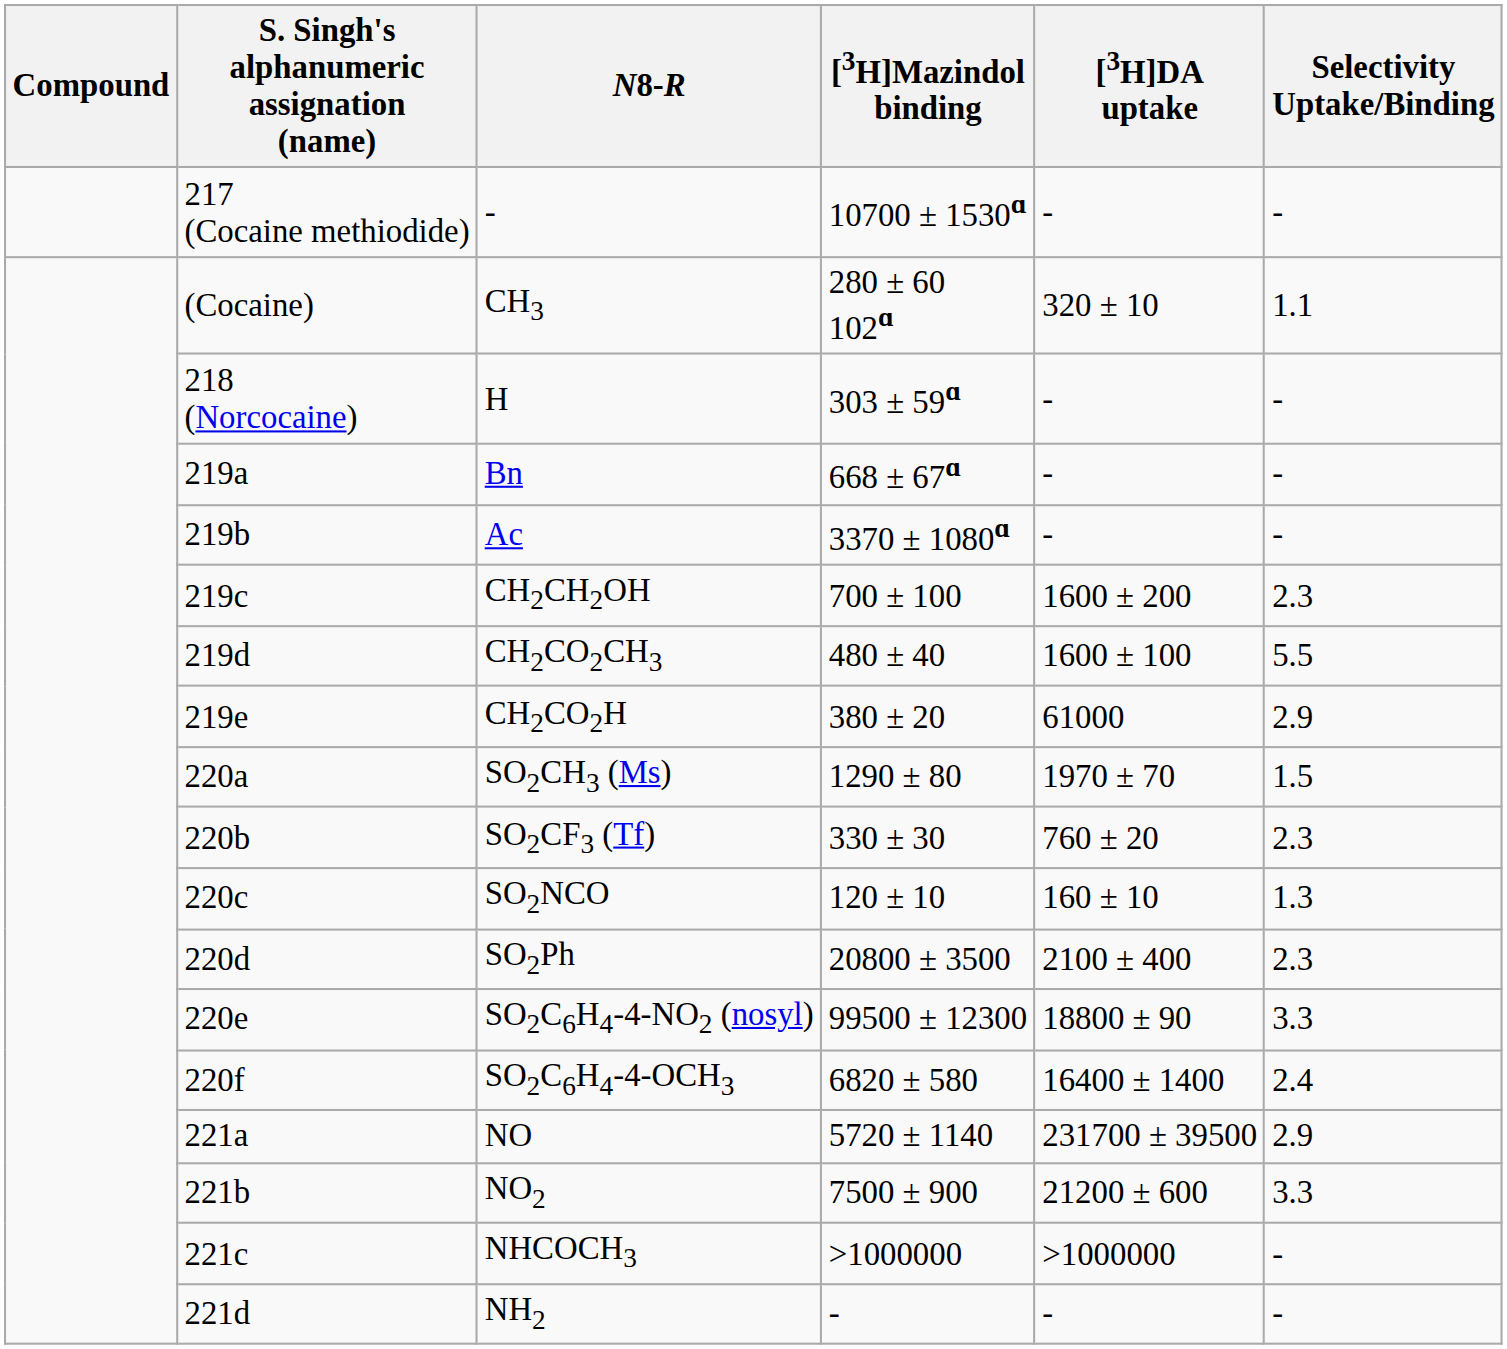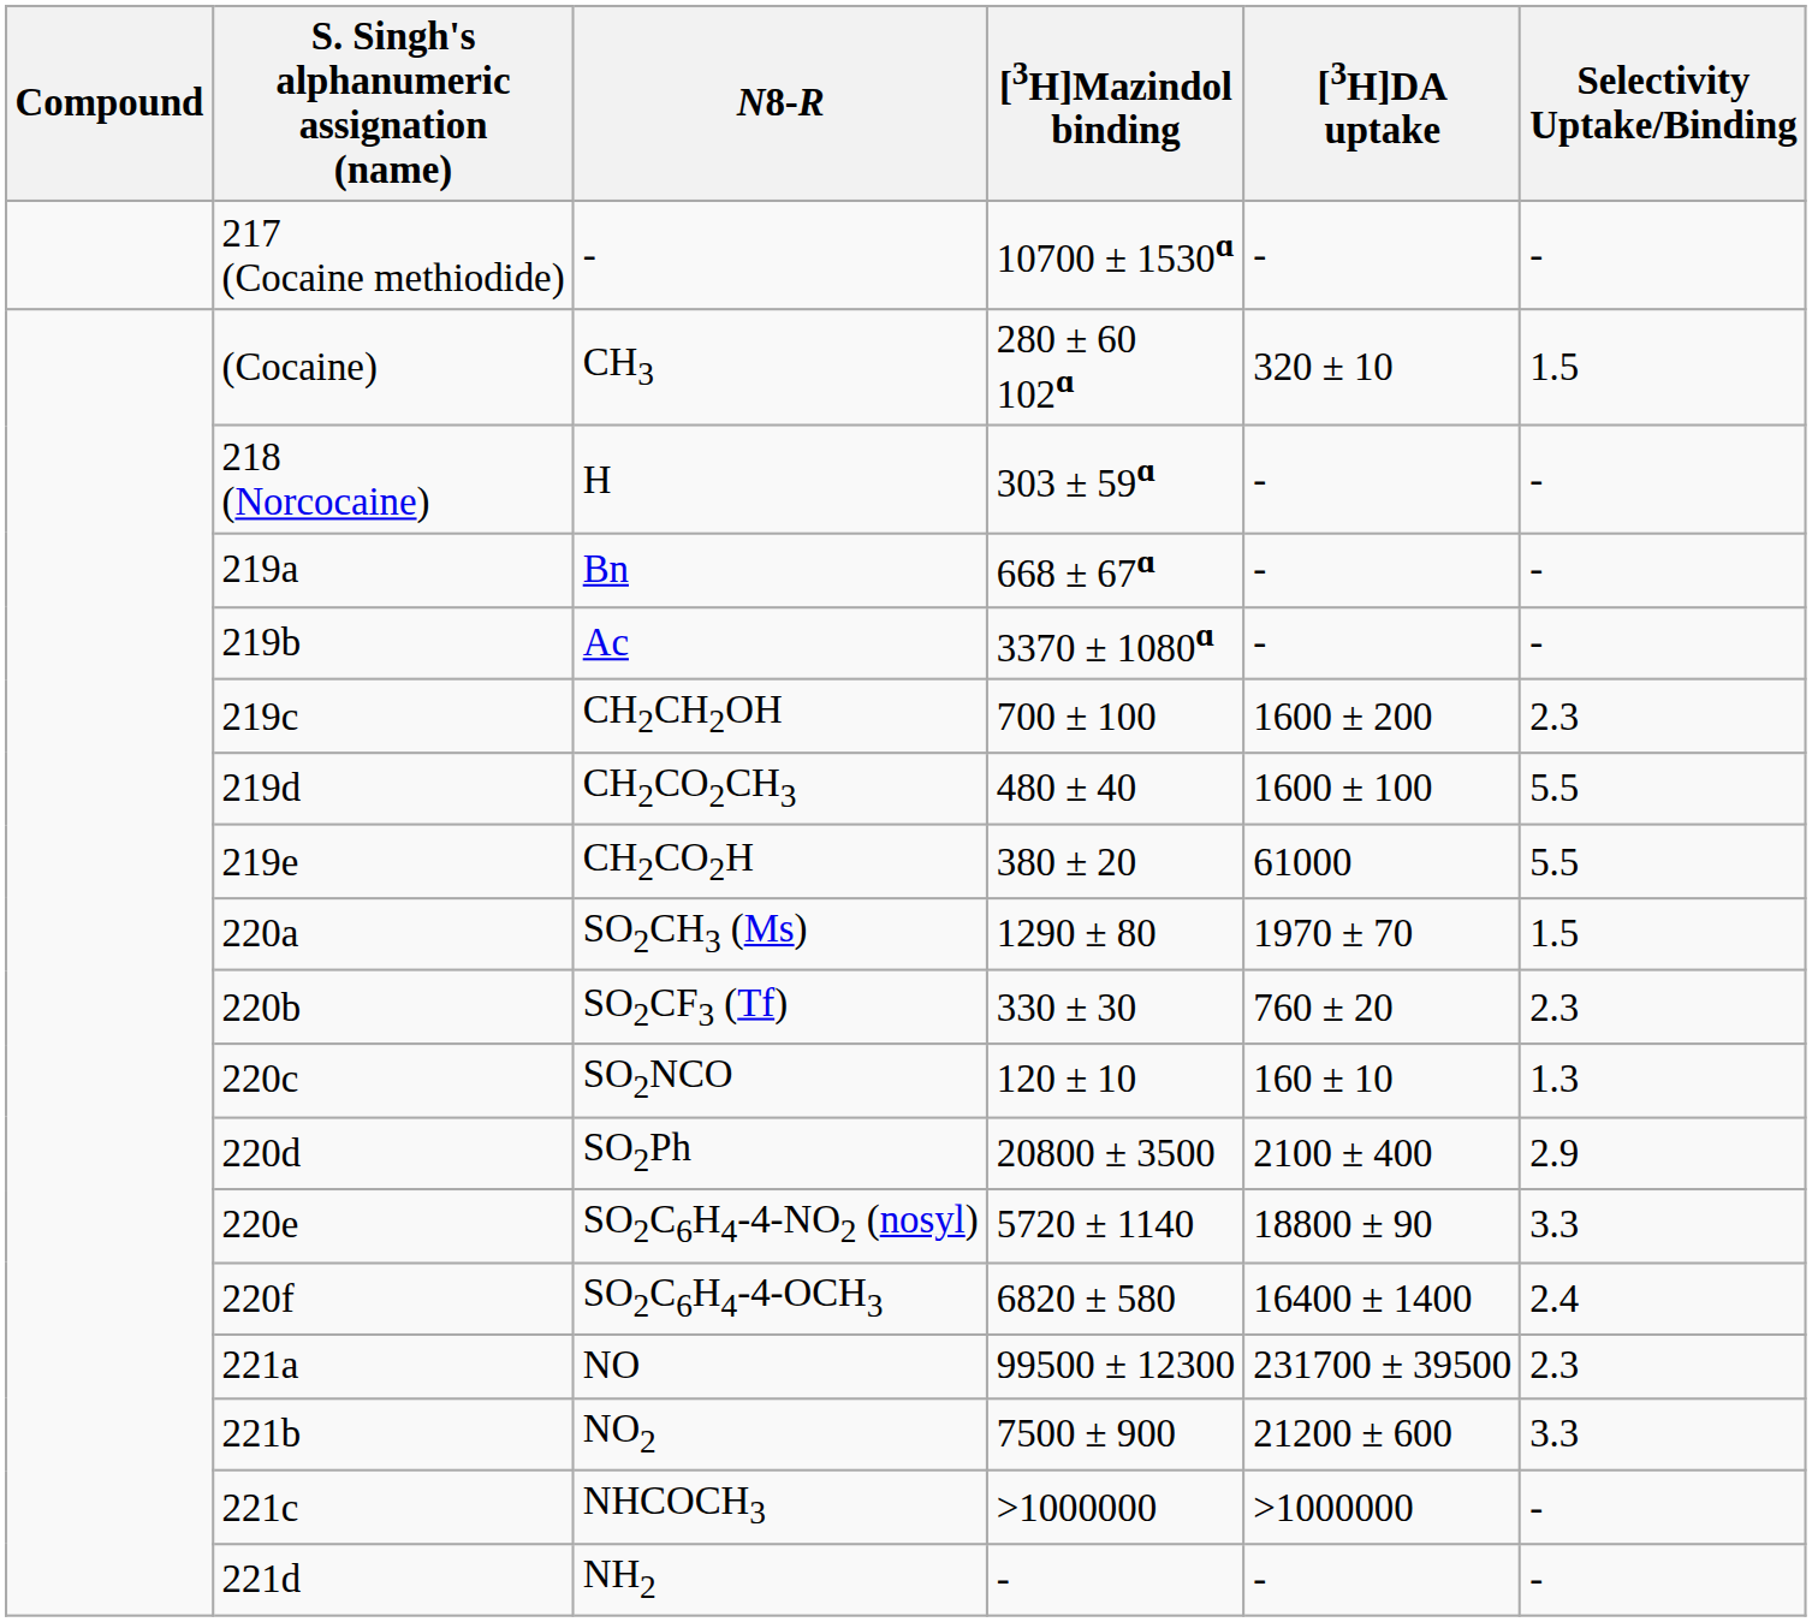 <table class="wikitable sortable">
 <tr>
 <th>Compound</th>
 <th>S. Singh's<br>alphanumeric<br>assignation<br>(name)</th>
 <th><em>N</em>8-<em>R</em></th>
 <th>[<sup>3</sup>H]Mazindol<br>binding</th>
 <th>[<sup>3</sup>H]DA<br>uptake</th>
 <th>Selectivity<br>Uptake/Binding</th>
 </tr>
 <tr>
 <td></td>
 <td>217<br>(Cocaine methiodide)</td>
 <td>-</td>
 <td>10700 ± 1530<sup><strong>ɑ</strong></sup></td>
 <td>-</td>
 <td>-</td>
 </tr>
 <tr>
 <td rowspan=17></td>
 <td>(Cocaine)</td>
 <td>CH<sub>3</sub></td>
 <td>280 ± 60<br>102<sup><strong>ɑ</strong></sup></td>
 <td>320 ± 10</td>
-<td>1.1</td>
+<td>1.5</td>
 </tr>
 <tr>
 <td>218<br>(<a href='#'>Norcocaine</a>)</td>
 <td>H</td>
 <td>303 ± 59<sup><strong>ɑ</strong></sup></td>
 <td>-</td>
 <td>-</td>
 </tr>
 <tr>
 <td>219a</td>
 <td><a href='#'>Bn</a></td>
 <td>668 ± 67<sup><strong>ɑ</strong></sup></td>
 <td>-</td>
 <td>-</td>
 </tr>
 <tr>
 <td>219b</td>
 <td><a href='#'>Ac</a></td>
 <td>3370 ± 1080<sup><strong>ɑ</strong></sup></td>
 <td>-</td>
 <td>-</td>
 </tr>
 <tr>
 <td>219c</td>
 <td>CH<sub>2</sub>CH<sub>2</sub>OH</td>
 <td>700 ± 100</td>
 <td>1600 ± 200</td>
 <td>2.3</td>
 </tr>
 <tr>
 <td>219d</td>
 <td>CH<sub>2</sub>CO<sub>2</sub>CH<sub>3</sub></td>
 <td>480 ± 40</td>
 <td>1600 ± 100</td>
 <td>5.5</td>
 </tr>
 <tr>
 <td>219e</td>
 <td>CH<sub>2</sub>CO<sub>2</sub>H</td>
 <td>380 ± 20</td>
 <td>61000</td>
-<td>2.9</td>
+<td>5.5</td>
 </tr>
 <tr>
 <td>220a</td>
 <td>SO<sub>2</sub>CH<sub>3</sub> (<a href='#'>Ms</a>)</td>
 <td>1290 ± 80</td>
 <td>1970 ± 70</td>
 <td>1.5</td>
 </tr>
 <tr>
 <td>220b</td>
 <td>SO<sub>2</sub>CF<sub>3</sub> (<a href='#'>Tf</a>)</td>
 <td>330 ± 30</td>
 <td>760 ± 20</td>
 <td>2.3</td>
 </tr>
 <tr>
 <td>220c</td>
 <td>SO<sub>2</sub>NCO</td>
 <td>120 ± 10</td>
 <td>160 ± 10</td>
 <td>1.3</td>
 </tr>
 <tr>
 <td>220d</td>
 <td>SO<sub>2</sub>Ph</td>
 <td>20800 ± 3500</td>
 <td>2100 ± 400</td>
-<td>2.3</td>
+<td>2.9</td>
 </tr>
 <tr>
 <td>220e</td>
 <td>SO<sub>2</sub>C<sub>6</sub>H<sub>4</sub>-4-NO<sub>2</sub> (<a href='#'>nosyl</a>)</td>
-<td>99500 ± 12300</td>
+<td>5720 ± 1140</td>
 <td>18800 ± 90</td>
 <td>3.3</td>
 </tr>
 <tr>
 <td>220f</td>
 <td>SO<sub>2</sub>C<sub>6</sub>H<sub>4</sub>-4-OCH<sub>3</sub></td>
 <td>6820 ± 580</td>
 <td>16400 ± 1400</td>
 <td>2.4</td>
 </tr>
 <tr>
 <td>221a</td>
 <td>NO</td>
-<td>5720 ± 1140</td>
+<td>99500 ± 12300</td>
 <td>231700 ± 39500</td>
-<td>2.9</td>
+<td>2.3</td>
 </tr>
 <tr>
 <td>221b</td>
 <td>NO<sub>2</sub></td>
 <td>7500 ± 900</td>
 <td>21200 ± 600</td>
 <td>3.3</td>
 </tr>
 <tr>
 <td>221c</td>
 <td>NHCOCH<sub>3</sub></td>
 <td>>1000000</td>
 <td>>1000000</td>
 <td>-</td>
 </tr>
 <tr>
 <td>221d</td>
 <td>NH<sub>2</sub></td>
 <td>-</td>
 <td>-</td>
 <td>-</td>
 </tr>
 </table>
